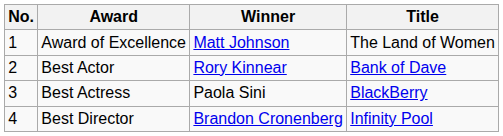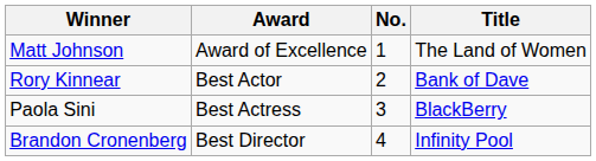 <table class="wikitable">
 <tr>
+<th>Winner</th>
+<th>Award</th>
 <th>No.</th>
-<th>Award</th>
-<th>Winner</th>
 <th>Title</th>
 </tr>
 <tr>
+<td><a href='#'>Matt Johnson</a></td>
+<td>Award of Excellence</td>
 <td>1</td>
-<td>Award of Excellence</td>
-<td><a href='#'>Matt Johnson</a></td>
 <td>The Land of Women</td>
 </tr>
 <tr>
+<td><a href='#'>Rory Kinnear</a></td>
+<td>Best Actor</td>
 <td>2</td>
-<td>Best Actor</td>
-<td><a href='#'>Rory Kinnear</a></td>
 <td><a href='#'>Bank of Dave</a></td>
 </tr>
 <tr>
+<td>Paola Sini</td>
+<td>Best Actress</td>
 <td>3</td>
-<td>Best Actress</td>
-<td>Paola Sini</td>
 <td><a href='#'>BlackBerry</a></td>
 </tr>
 <tr>
+<td><a href='#'>Brandon Cronenberg</a></td>
+<td>Best Director</td>
 <td>4</td>
-<td>Best Director</td>
-<td><a href='#'>Brandon Cronenberg</a></td>
 <td><a href='#'>Infinity Pool</a></td>
 </tr>
 </table>
